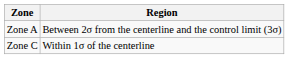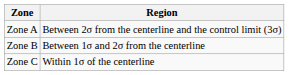 <table class="wikitable" align=center>
 <tr>
 <th>Zone</th>
 <th>Region</th>
 </tr>
 <tr>
 <td>Zone A</td>
 <td>Between 2σ from the centerline and the control limit (3σ)</td>
 </tr>
 <tr>
+<td>Zone B</td>
+<td>Between 1σ and 2σ from the centerline</td>
+</tr>
+<tr>
 <td>Zone C</td>
 <td>Within 1σ of the centerline</td>
 </tr>
 </table>
